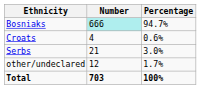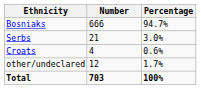 <table class="wikitable">
 <tr>
 <th width="100px">Ethnicity</th>
 <th width="80px">Number</th>
 <th width="80px">Percentage</th>
 </tr>
 <tr>
 <td><a href='#'>Bosniaks</a></td>
-<td style="background: paleturquoise;">666</td>
+<td>666</td>
 <td>94.7%</td>
+</tr>
+<tr>
+<td><a href='#'>Serbs</a></td>
+<td>21</td>
+<td>3.0%</td>
 </tr>
 <tr>
 <td><a href='#'>Croats</a></td>
 <td>4</td>
 <td>0.6%</td>
-</tr>
-<tr>
-<td><a href='#'>Serbs</a></td>
-<td>21</td>
-<td>3.0%</td>
 </tr>
 <tr>
 <td>other/undeclared</td>
 <td>12</td>
 <td>1.7%</td>
 </tr>
 <tr>
 <td><strong>Total</strong></td>
 <td><strong>703</strong></td>
 <td><strong>100%</strong></td>
 </tr>
 </table>
